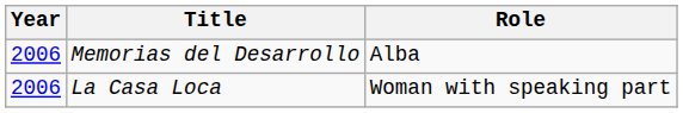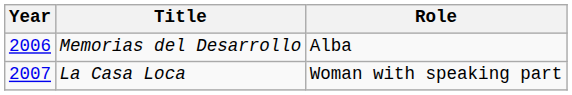 <table class="wikitable" style="font-size:95%;">
 <tr>
 <th>Year</th>
 <th>Title</th>
 <th>Role</th>
 </tr>
 <tr>
 <td><a href='#'>2006</a></td>
 <td><em>Memorias del Desarrollo</em></td>
 <td>Alba</td>
 </tr>
 <tr>
-<td><a href='#'>2006</a></td>
+<td><a href='#'>2007</a></td>
 <td><em>La Casa Loca</em></td>
 <td>Woman with speaking part</td>
 </tr>
 </table>
